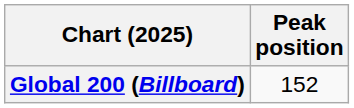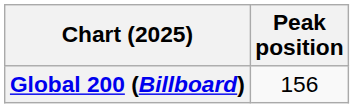 <table class="wikitable sortable plainrowheaders" style="text-align:center">
 <tr>
 <th scope="col">Chart (2025)</th>
 <th scope="col">Peak<br>position</th>
 </tr>
 <tr>
 <th scope="row"><a href='#'>Global 200</a> (<em><a href='#'>Billboard</a></em>)</th>
-<td>152</td>
+<td>156</td>
 </tr>
 </table>
